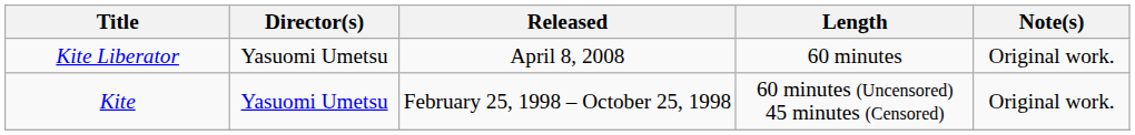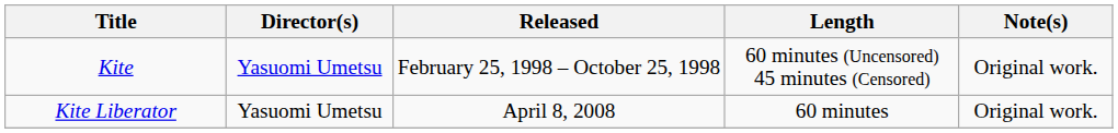 <table class="wikitable sortable" style="text-align:center; margin=auto; ">
 <tr>
 <th scope="col" width=20%>Title</th>
 <th scope="col" width=15%>Director(s)</th>
 <th scope="col" width=30%>Released</th>
 <th scope="col" class="unsortable">Length</th>
 <th scope="col" class="unsortable">Note(s)</th>
 </tr>
 <tr>
+<td><em><a href='#'>Kite</a></em></td>
+<td><a href='#'>Yasuomi Umetsu</a></td>
+<td>February 25, 1998 – October 25, 1998</td>
+<td>60 minutes <small>(Uncensored)</small><br>45 minutes <small>(Censored)</small></td>
+<td>Original work.</td>
+</tr>
+<tr>
 <td><em><a href='#'>Kite Liberator</a></em></td>
 <td>Yasuomi Umetsu</td>
 <td>April 8, 2008</td>
 <td>60 minutes</td>
 <td>Original work.</td>
 </tr>
 <tr>
-<td><em><a href='#'>Kite</a></em></td>
-<td><a href='#'>Yasuomi Umetsu</a></td>
-<td>February 25, 1998 – October 25, 1998</td>
-<td>60 minutes <small>(Uncensored)</small><br>45 minutes <small>(Censored)</small></td>
-<td>Original work.</td>
-</tr>
-<tr>
 </tr>
 </table>
